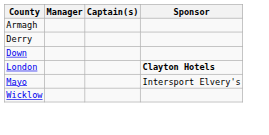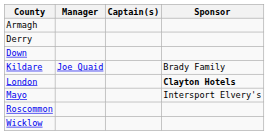 <table class="wikitable sortable" style="text-align: left;">
 <tr>
 <th>County</th>
 <th>Manager</th>
 <th>Captain(s)</th>
 <th>Sponsor</th>
 </tr>
 <tr>
 <td>Armagh</td>
 <td></td>
 <td></td>
 <td></td>
 </tr>
 <tr>
 <td>Derry</td>
 <td></td>
 <td></td>
 <td></td>
 </tr>
 <tr>
 <td> <a href='#'>Down</a></td>
 <td></td>
 <td></td>
 <td></td>
 </tr>
 <tr>
+<td> <a href='#'>Kildare</a></td>
+<td><a href='#'>Joe Quaid</a></td>
+<td></td>
+<td>Brady Family</td>
+</tr>
+<tr>
 <td> <a href='#'>London</a></td>
 <td></td>
 <td></td>
 <td><strong>Clayton Hotels</strong></td>
 </tr>
 <tr>
 <td> <a href='#'>Mayo</a></td>
 <td></td>
 <td></td>
 <td>Intersport Elvery's</td>
 </tr>
 <tr>
+<td> <a href='#'>Roscommon</a></td>
+<td></td>
+<td></td>
+<td></td>
+</tr>
+<tr>
 <td> <a href='#'>Wicklow</a></td>
 <td></td>
 <td></td>
 <td></td>
 </tr>
 </table>
